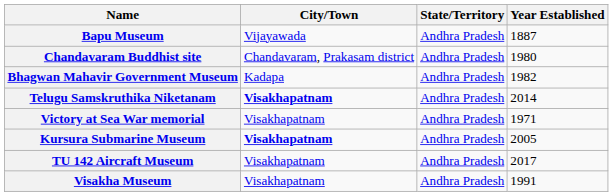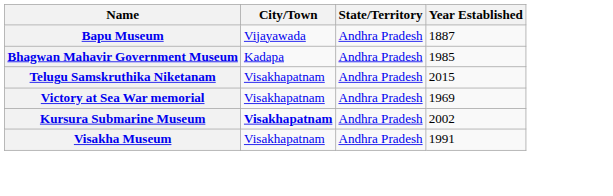 <table class="wikitable sortable">
 <tr>
 <th scope=col>Name</th>
 <th scope=col>City/Town</th>
 <th scope=col>State/Territory</th>
 <th scope=col>Year Established</th>
 </tr>
 <tr>
 <th scope=row><a href='#'>Bapu Museum</a></th>
 <td><a href='#'>Vijayawada</a></td>
 <td><a href='#'>Andhra Pradesh</a></td>
 <td>1887</td>
 </tr>
 <tr>
-<th scope=row><a href='#'>Chandavaram Buddhist site</a></th>
-<td><a href='#'>Chandavaram</a>, <a href='#'>Prakasam district</a></td>
-<td><a href='#'>Andhra Pradesh</a></td>
-<td>1980</td>
-</tr>
-<tr>
 <th scope=row><a href='#'>Bhagwan Mahavir Government Museum</a></th>
 <td><a href='#'>Kadapa</a></td>
 <td><a href='#'>Andhra Pradesh</a></td>
-<td>1982</td>
+<td>1985</td>
 </tr>
 <tr>
 <th scope=row><a href='#'>Telugu Samskruthika Niketanam</a></th>
-<td><strong><a href='#'>Visakhapatnam</a></strong></td>
+<td><a href='#'>Visakhapatnam</a></td>
 <td><a href='#'>Andhra Pradesh</a></td>
-<td>2014</td>
+<td>2015</td>
 </tr>
 <tr>
 <th scope=row><a href='#'>Victory at Sea War memorial</a></th>
 <td><a href='#'>Visakhapatnam</a></td>
 <td><a href='#'>Andhra Pradesh</a></td>
-<td>1971</td>
+<td>1969</td>
 </tr>
 <tr>
 <th scope=row><a href='#'>Kursura Submarine Museum</a></th>
 <td><strong><a href='#'>Visakhapatnam</a></strong></td>
 <td><a href='#'>Andhra Pradesh</a></td>
-<td>2005</td>
-</tr>
-<tr>
-<th scope=row><a href='#'>TU 142 Aircraft Museum</a></th>
-<td><a href='#'>Visakhapatnam</a></td>
-<td><a href='#'>Andhra Pradesh</a></td>
-<td>2017</td>
+<td>2002</td>
 </tr>
 <tr>
 <th scope=row><a href='#'>Visakha Museum</a></th>
 <td><a href='#'>Visakhapatnam</a></td>
 <td><a href='#'>Andhra Pradesh</a></td>
 <td>1991</td>
 </tr>
 </table>
